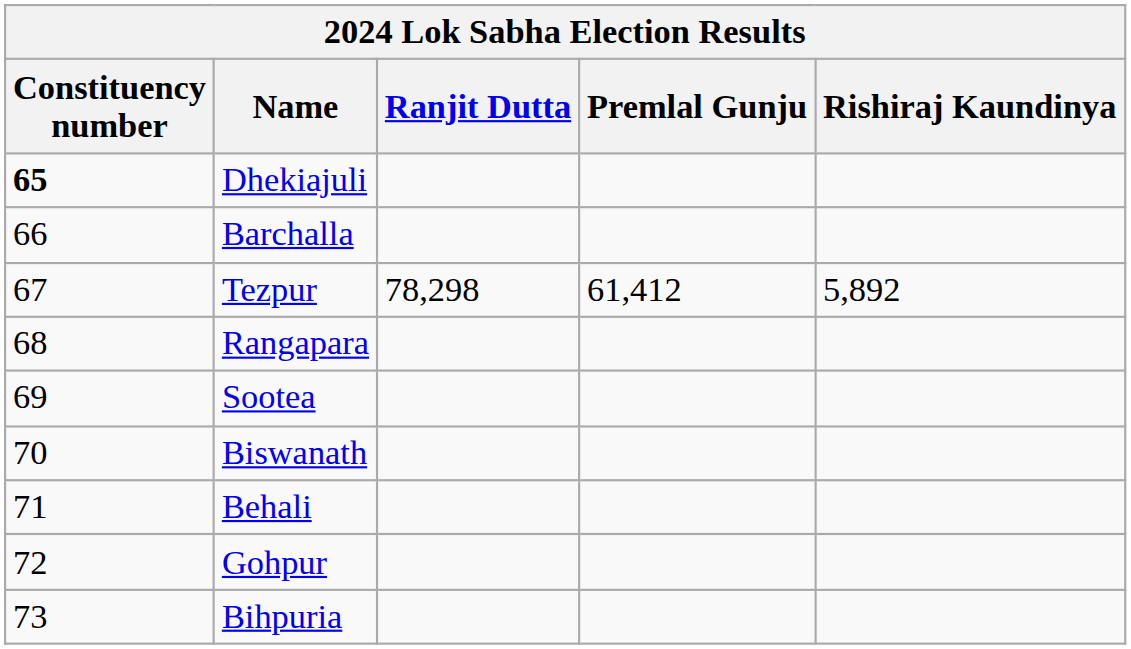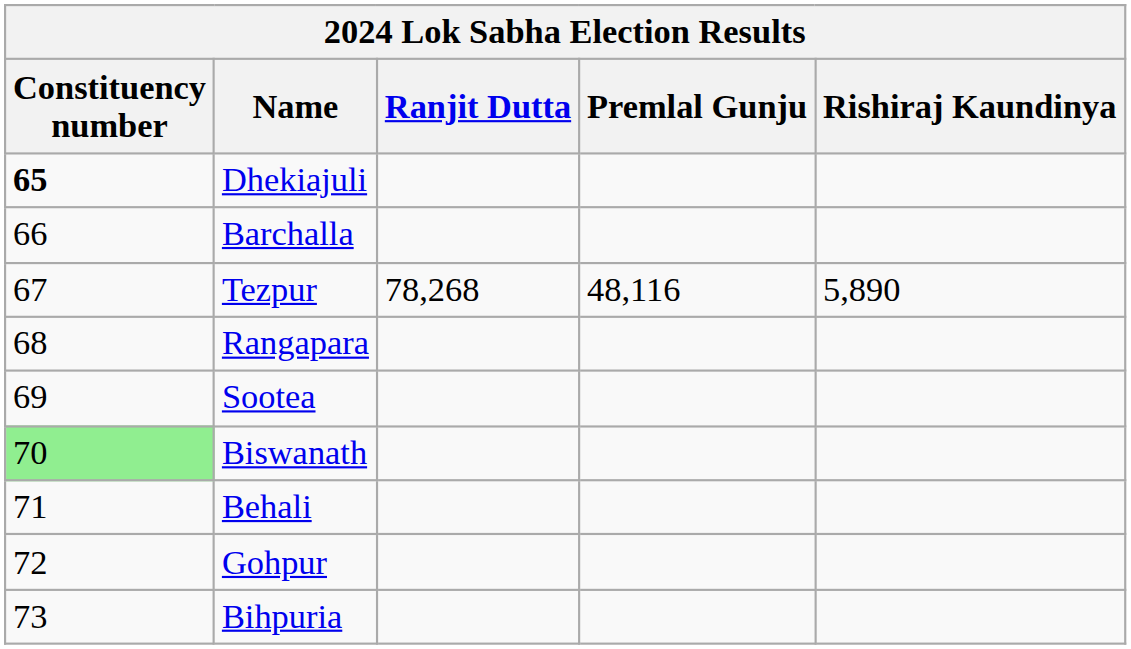 <table class="wikitable sortable">
 <tr>
 <th colspan="5">2024 Lok Sabha Election Results</th>
 </tr>
 <tr>
 <th>Constituency<br>number</th>
 <th>Name</th>
 <th><a href='#'>Ranjit Dutta</a></th>
 <th><strong>Premlal Gunju</strong></th>
 <th><strong>Rishiraj Kaundinya</strong></th>
 </tr>
 <tr>
 <td><strong>65</strong></td>
 <td><a href='#'>Dhekiajuli</a></td>
 <td></td>
 <td></td>
 <td></td>
 </tr>
 <tr>
 <td>66</td>
 <td><a href='#'>Barchalla</a></td>
 <td></td>
 <td></td>
 <td></td>
 </tr>
 <tr>
 <td>67</td>
 <td><a href='#'>Tezpur</a></td>
-<td>78,298</td>
-<td>61,412</td>
-<td>5,892</td>
+<td>78,268</td>
+<td>48,116</td>
+<td>5,890</td>
 </tr>
 <tr>
 <td>68</td>
 <td><a href='#'>Rangapara</a></td>
 <td></td>
 <td></td>
 <td></td>
 </tr>
 <tr>
 <td>69</td>
 <td><a href='#'>Sootea</a></td>
 <td></td>
 <td></td>
 <td></td>
 </tr>
 <tr>
-<td>70</td>
+<td style="background: lightgreen;">70</td>
 <td><a href='#'>Biswanath</a></td>
 <td></td>
 <td></td>
 <td></td>
 </tr>
 <tr>
 <td>71</td>
 <td><a href='#'>Behali</a></td>
 <td></td>
 <td></td>
 <td></td>
 </tr>
 <tr>
 <td>72</td>
 <td><a href='#'>Gohpur</a></td>
 <td></td>
 <td></td>
 <td></td>
 </tr>
 <tr>
 <td>73</td>
 <td><a href='#'>Bihpuria</a></td>
 <td></td>
 <td></td>
 <td></td>
 </tr>
 </table>
